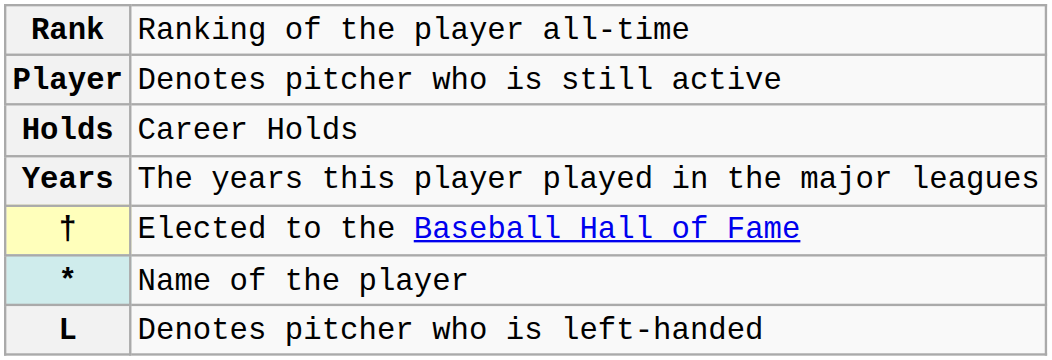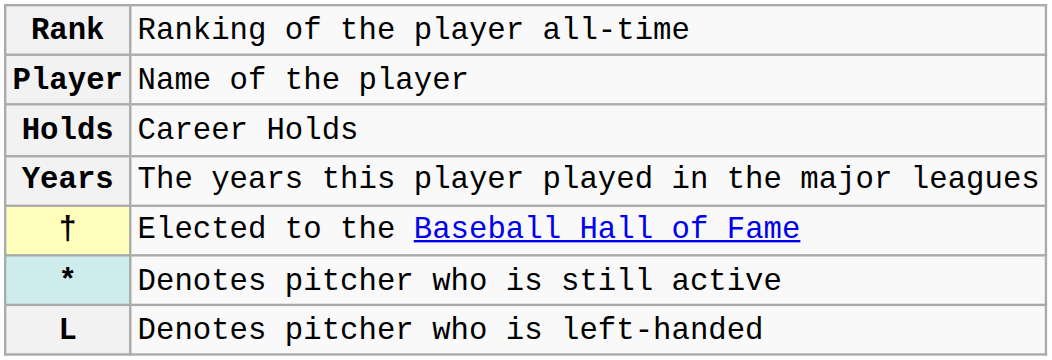 <table class="wikitable">
 <tr>
 <th scope="row">Rank</th>
 <td>Ranking of the player all-time</td>
 </tr>
 <tr>
 <th scope="row">Player</th>
-<td>Denotes pitcher who is still active</td>
+<td>Name of the player</td>
 </tr>
 <tr>
 <th scope="row">Holds</th>
 <td>Career Holds</td>
 </tr>
 <tr>
 <th scope="row">Years</th>
 <td>The years this player played in the major leagues</td>
 </tr>
 <tr>
 <th scope="row" style="text-align:center; background:#ffb;">†</th>
 <td>Elected to the <a href='#'>Baseball Hall of Fame</a></td>
 </tr>
 <tr>
 <th scope="row" style="text-align:center; background:#cfecec;">*</th>
-<td>Name of the player</td>
+<td>Denotes pitcher who is still active</td>
 </tr>
 <tr>
 <th scope="row" style="text-align:center">L</th>
 <td>Denotes pitcher who is left-handed</td>
 </tr>
 </table>
